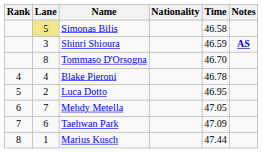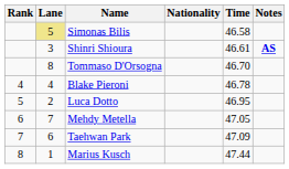 <table class="wikitable sortable" style="text-align:center">
 <tr>
 <th>Rank</th>
 <th>Lane</th>
 <th>Name</th>
 <th>Nationality</th>
 <th>Time</th>
 <th>Notes</th>
 </tr>
 <tr>
 <td></td>
 <td style="background: khaki;">5</td>
 <td align=left><a href='#'>Simonas Bilis</a></td>
 <td align=left></td>
 <td>46.58</td>
 <td></td>
 </tr>
 <tr>
 <td></td>
 <td>3</td>
 <td align=left><a href='#'>Shinri Shioura</a></td>
 <td align=left></td>
-<td>46.59</td>
+<td>46.61</td>
 <td><strong><a href='#'>AS</a></strong></td>
 </tr>
 <tr>
 <td></td>
 <td>8</td>
 <td align=left><a href='#'>Tommaso D'Orsogna</a></td>
 <td align=left></td>
 <td>46.70</td>
 <td></td>
 </tr>
 <tr>
 <td>4</td>
 <td>4</td>
 <td align=left><a href='#'>Blake Pieroni</a></td>
 <td align=left></td>
 <td>46.78</td>
 <td></td>
 </tr>
 <tr>
 <td>5</td>
 <td>2</td>
 <td align=left><a href='#'>Luca Dotto</a></td>
 <td align=left></td>
 <td>46.95</td>
 <td></td>
 </tr>
 <tr>
 <td>6</td>
 <td>7</td>
 <td align=left><a href='#'>Mehdy Metella</a></td>
 <td align=left></td>
 <td>47.05</td>
 <td></td>
 </tr>
 <tr>
 <td>7</td>
 <td>6</td>
 <td align=left><a href='#'>Taehwan Park</a></td>
 <td align=left></td>
 <td>47.09</td>
 <td></td>
 </tr>
 <tr>
 <td>8</td>
 <td>1</td>
 <td align=left><a href='#'>Marius Kusch</a></td>
 <td align=left></td>
 <td>47.44</td>
 <td></td>
 </tr>
 </table>
